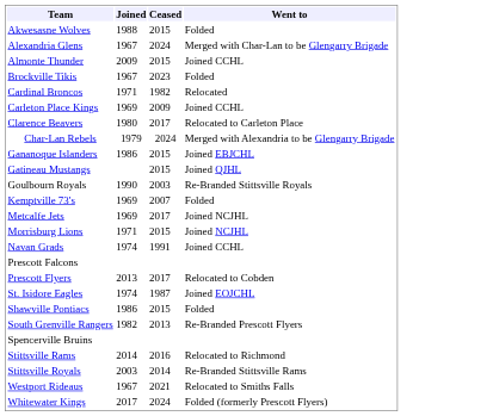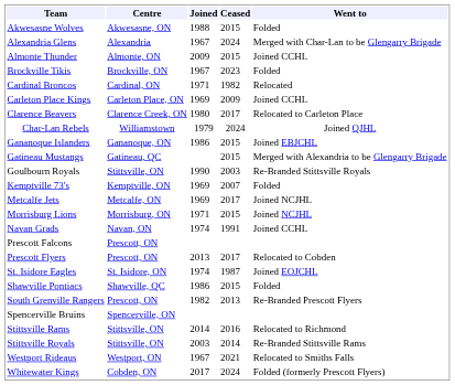 <table cellpadding="1" style="font-size: 90%; border: 1px solid gray;">
 <tr align="center"  bgcolor="#eeeeff">
 <td><strong>Team</strong></td>
+<td><strong>Centre</strong></td>
 <td><strong>Joined</strong></td>
 <td><strong>Ceased</strong></td>
 <td><strong>Went to</strong></td>
 </tr>
 <tr>
 <td><a href='#'>Akwesasne Wolves</a></td>
+<td><a href='#'>Akwesasne, ON</a></td>
 <td>1988</td>
 <td>2015</td>
 <td>Folded</td>
 </tr>
 <tr>
 <td><a href='#'>Alexandria Glens</a></td>
+<td><a href='#'>Alexandria</a></td>
 <td>1967</td>
 <td>2024</td>
 <td>Merged with Char-Lan to be <a href='#'>Glengarry Brigade</a></td>
 </tr>
 <tr>
 <td><a href='#'>Almonte Thunder</a></td>
+<td><a href='#'>Almonte, ON</a></td>
 <td>2009</td>
 <td>2015</td>
 <td>Joined CCHL</td>
 </tr>
 <tr>
 <td><a href='#'>Brockville Tikis</a></td>
+<td><a href='#'>Brockville, ON</a></td>
 <td>1967</td>
 <td>2023</td>
 <td>Folded</td>
 </tr>
 <tr>
 <td><a href='#'>Cardinal Broncos</a></td>
+<td><a href='#'>Cardinal, ON</a></td>
 <td>1971</td>
 <td>1982</td>
 <td>Relocated</td>
 </tr>
 <tr>
 <td><a href='#'>Carleton Place Kings</a></td>
+<td><a href='#'>Carleton Place, ON</a></td>
 <td>1969</td>
 <td>2009</td>
 <td>Joined CCHL</td>
 </tr>
 <tr>
 <td><a href='#'>Clarence Beavers</a></td>
+<td><a href='#'>Clarence Creek, ON</a></td>
 <td>1980</td>
 <td>2017</td>
 <td>Relocated to Carleton Place</td>
 </tr>
 <tr align="center">
 <td><a href='#'>Char-Lan Rebels</a></td>
+<td><a href='#'>Williamstown</a></td>
 <td>1979</td>
 <td>2024</td>
-<td>Merged with Alexandria to be <a href='#'>Glengarry Brigade</a></td>
+<td>Joined <a href='#'>QJHL</a></td>
 </tr>
 <tr>
 <td><a href='#'>Gananoque Islanders</a></td>
+<td><a href='#'>Gananoque, ON</a></td>
 <td>1986</td>
 <td>2015</td>
 <td>Joined <a href='#'>EBJCHL</a></td>
 </tr>
 <tr>
 <td><a href='#'>Gatineau Mustangs</a></td>
+<td><a href='#'>Gatineau, QC</a></td>
 <td></td>
 <td>2015</td>
-<td>Joined <a href='#'>QJHL</a></td>
+<td>Merged with Alexandria to be <a href='#'>Glengarry Brigade</a></td>
 </tr>
 <tr>
 <td>Goulbourn Royals</td>
+<td><a href='#'>Stittsville, ON</a></td>
 <td>1990</td>
 <td>2003</td>
 <td>Re-Branded Stittsville Royals</td>
 </tr>
 <tr>
 <td><a href='#'>Kemptville 73's</a></td>
+<td><a href='#'>Kemptville, ON</a></td>
 <td>1969</td>
 <td>2007</td>
 <td>Folded</td>
 </tr>
 <tr>
 <td><a href='#'>Metcalfe Jets</a></td>
+<td><a href='#'>Metcalfe, ON</a></td>
 <td>1969</td>
 <td>2017</td>
 <td>Joined NCJHL</td>
 </tr>
 <tr>
 <td><a href='#'>Morrisburg Lions</a></td>
+<td><a href='#'>Morrisburg, ON</a></td>
 <td>1971</td>
 <td>2015</td>
 <td>Joined <a href='#'>NCJHL</a></td>
 </tr>
 <tr>
 <td><a href='#'>Navan Grads</a></td>
+<td><a href='#'>Navan, ON</a></td>
 <td>1974</td>
 <td>1991</td>
 <td>Joined CCHL</td>
 </tr>
 <tr>
 <td>Prescott Falcons</td>
+<td><a href='#'>Prescott, ON</a></td>
 <td></td>
 <td></td>
 <td></td>
 </tr>
 <tr>
 <td><a href='#'>Prescott Flyers</a></td>
+<td><a href='#'>Prescott, ON</a></td>
 <td>2013</td>
 <td>2017</td>
 <td>Relocated to Cobden</td>
 </tr>
 <tr>
 <td><a href='#'>St. Isidore Eagles</a></td>
+<td><a href='#'>St. Isidore, ON</a></td>
 <td>1974</td>
 <td>1987</td>
 <td>Joined <a href='#'>EOJCHL</a></td>
 </tr>
 <tr>
 <td><a href='#'>Shawville Pontiacs</a></td>
+<td><a href='#'>Shawville, QC</a></td>
 <td>1986</td>
 <td>2015</td>
 <td>Folded</td>
 </tr>
 <tr>
 <td><a href='#'>South Grenville Rangers</a></td>
+<td><a href='#'>Prescott, ON</a></td>
 <td>1982</td>
 <td>2013</td>
 <td>Re-Branded Prescott Flyers</td>
 </tr>
 <tr>
 <td>Spencerville Bruins</td>
+<td><a href='#'>Spencerville, ON</a></td>
 <td></td>
 <td></td>
 <td></td>
 </tr>
 <tr>
 <td><a href='#'>Stittsville Rams</a></td>
+<td><a href='#'>Stittsville, ON</a></td>
 <td>2014</td>
 <td>2016</td>
 <td>Relocated to Richmond</td>
 </tr>
 <tr>
 <td><a href='#'>Stittsville Royals</a></td>
+<td><a href='#'>Stittsville, ON</a></td>
 <td>2003</td>
 <td>2014</td>
 <td>Re-Branded Stittsville Rams</td>
 </tr>
 <tr>
 <td><a href='#'>Westport Rideaus</a></td>
+<td><a href='#'>Westport, ON</a></td>
 <td>1967</td>
 <td>2021</td>
 <td>Relocated to Smiths Falls</td>
 </tr>
 <tr>
 <td><a href='#'>Whitewater Kings</a></td>
+<td><a href='#'>Cobden, ON</a></td>
 <td>2017</td>
 <td>2024</td>
 <td>Folded (formerly Prescott Flyers)</td>
 </tr>
 </table>
